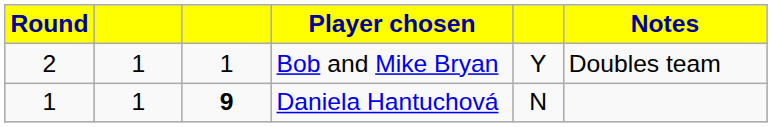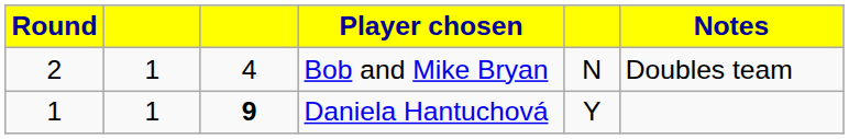 <table class="wikitable" style="text-align:left">
 <tr>
 <th style="background:yellow; color:#00009C" width="50px">Round</th>
 <th style="background:yellow; color:#00009C" width="50px"></th>
 <th style="background:yellow; color:#00009C" width="50px"></th>
 <th style="background:yellow; color:#00009C" width="150px">Player chosen</th>
 <th style="background:yellow; color:#00009C" width="25px"></th>
 <th style="background:yellow; color:#00009C" width="125px">Notes</th>
 </tr>
 <tr>
 <td style="text-align:center">2</td>
 <td style="text-align:center">1</td>
-<td style="text-align:center">1</td>
+<td style="text-align:center">4</td>
 <td><a href='#'>Bob</a> and <a href='#'>Mike Bryan</a></td>
-<td style="text-align:center">Y</td>
+<td style="text-align:center">N</td>
 <td>Doubles team</td>
 </tr>
 <tr>
 <td style="text-align:center">1</td>
 <td style="text-align:center">1</td>
 <td style="text-align:center"><strong>9</strong></td>
 <td><a href='#'>Daniela Hantuchová</a></td>
-<td style="text-align:center">N</td>
+<td style="text-align:center">Y</td>
 <td></td>
 </tr>
 </table>
